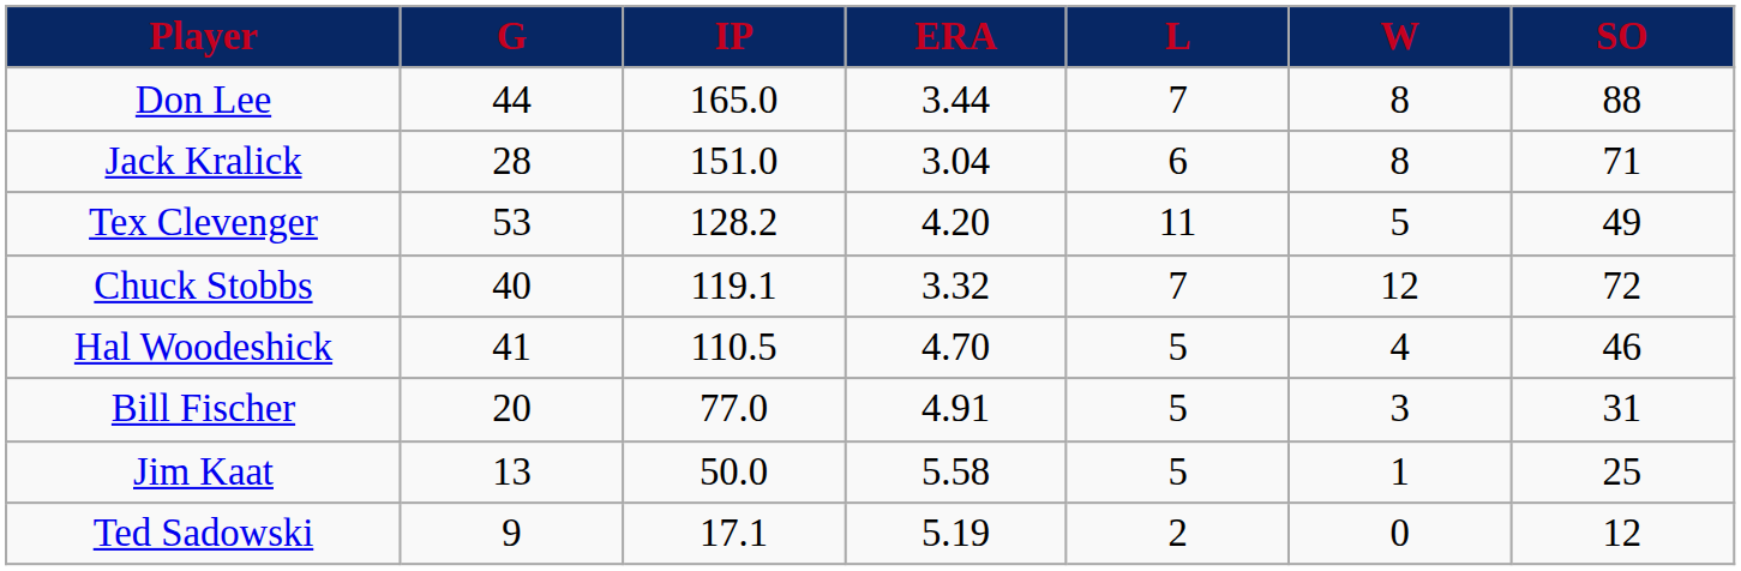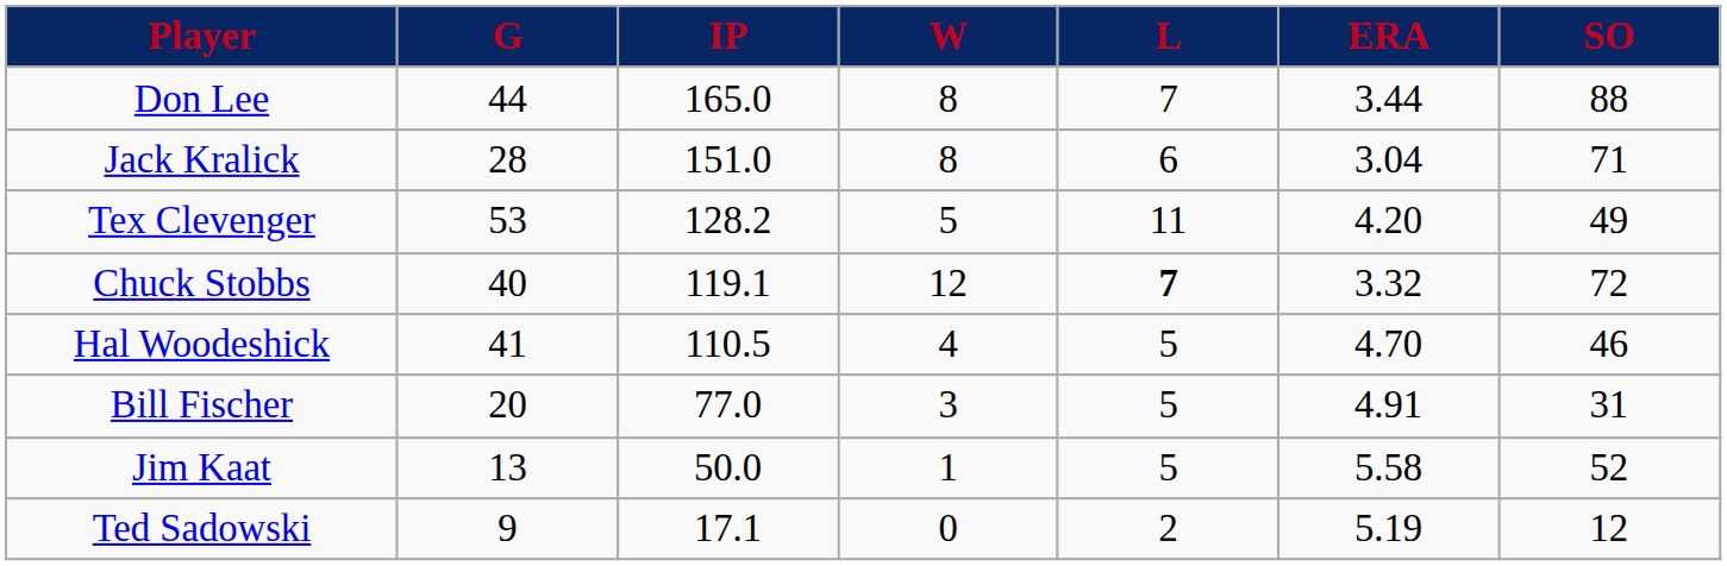 <table class="wikitable sortable">
 <tr>
 <th style="background:#072764;color:#c6011f;" width="16%">Player</th>
 <th style="background:#072764;color:#c6011f;" width="9%">G</th>
 <th style="background:#072764;color:#c6011f;" width="9%">IP</th>
+<th style="background:#072764;color:#c6011f;" width="9%">W</th>
+<th style="background:#072764;color:#c6011f;" width="9%">L</th>
 <th style="background:#072764;color:#c6011f;" width="9%">ERA</th>
-<th style="background:#072764;color:#c6011f;" width="9%">L</th>
-<th style="background:#072764;color:#c6011f;" width="9%">W</th>
 <th style="background:#072764;color:#c6011f;" width="9%">SO</th>
 </tr>
 <tr align="center">
 <td><a href='#'>Don Lee</a></td>
 <td>44</td>
 <td>165.0</td>
+<td>8</td>
+<td>7</td>
 <td>3.44</td>
-<td>7</td>
-<td>8</td>
 <td>88</td>
 </tr>
 <tr align=center>
 <td><a href='#'>Jack Kralick</a></td>
 <td>28</td>
 <td>151.0</td>
+<td>8</td>
+<td>6</td>
 <td>3.04</td>
-<td>6</td>
-<td>8</td>
 <td>71</td>
 </tr>
 <tr align=center>
 <td><a href='#'>Tex Clevenger</a></td>
 <td>53</td>
 <td>128.2</td>
+<td>5</td>
+<td>11</td>
 <td>4.20</td>
-<td>11</td>
-<td>5</td>
 <td>49</td>
 </tr>
 <tr align=center>
 <td><a href='#'>Chuck Stobbs</a></td>
 <td>40</td>
 <td>119.1</td>
+<td>12</td>
+<td><strong>7</strong></td>
 <td>3.32</td>
-<td>7</td>
-<td>12</td>
 <td>72</td>
 </tr>
 <tr align=center>
 <td><a href='#'>Hal Woodeshick</a></td>
 <td>41</td>
 <td>110.5</td>
+<td>4</td>
+<td>5</td>
 <td>4.70</td>
-<td>5</td>
-<td>4</td>
 <td>46</td>
 </tr>
 <tr align=center>
 <td><a href='#'>Bill Fischer</a></td>
 <td>20</td>
 <td>77.0</td>
+<td>3</td>
+<td>5</td>
 <td>4.91</td>
-<td>5</td>
-<td>3</td>
 <td>31</td>
 </tr>
 <tr align=center>
 <td><a href='#'>Jim Kaat</a></td>
 <td>13</td>
 <td>50.0</td>
+<td>1</td>
+<td>5</td>
 <td>5.58</td>
-<td>5</td>
-<td>1</td>
-<td>25</td>
+<td>52</td>
 </tr>
 <tr align=center>
 <td><a href='#'>Ted Sadowski</a></td>
 <td>9</td>
 <td>17.1</td>
+<td>0</td>
+<td>2</td>
 <td>5.19</td>
-<td>2</td>
-<td>0</td>
 <td>12</td>
 </tr>
 </table>
